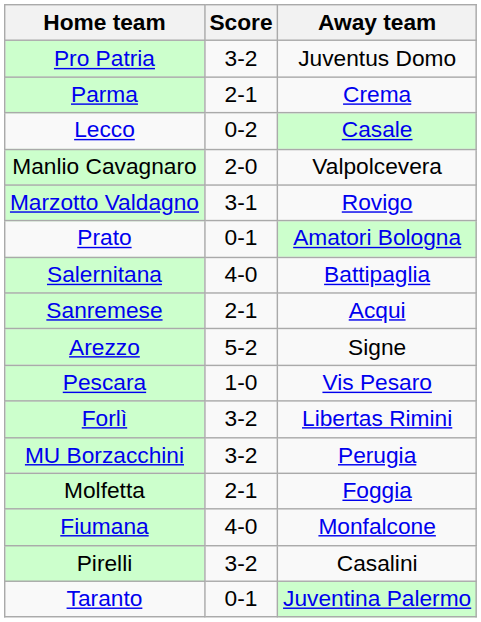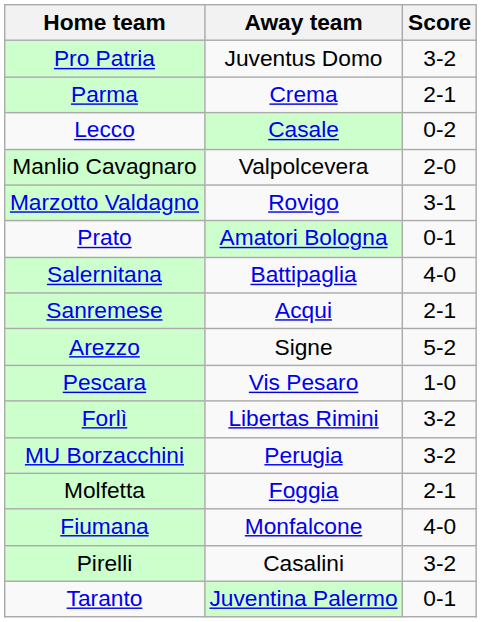 <table class="wikitable" style="text-align: center">
 <tr>
 <th>Home team</th>
+<th>Away team</th>
 <th>Score</th>
-<th>Away team</th>
 </tr>
 <tr>
 <td bgcolor="ccffcc"><a href='#'>Pro Patria</a></td>
+<td>Juventus Domo</td>
 <td>3-2</td>
-<td>Juventus Domo</td>
 </tr>
 <tr>
 <td bgcolor="ccffcc"><a href='#'>Parma</a></td>
+<td><a href='#'>Crema</a></td>
 <td>2-1</td>
-<td><a href='#'>Crema</a></td>
 </tr>
 <tr>
 <td><a href='#'>Lecco</a></td>
+<td bgcolor="ccffcc"><a href='#'>Casale</a></td>
 <td>0-2</td>
-<td bgcolor="ccffcc"><a href='#'>Casale</a></td>
 </tr>
 <tr>
 <td bgcolor="ccffcc">Manlio Cavagnaro</td>
+<td>Valpolcevera</td>
 <td>2-0</td>
-<td>Valpolcevera</td>
 </tr>
 <tr>
 <td bgcolor="ccffcc"><a href='#'>Marzotto Valdagno</a></td>
+<td><a href='#'>Rovigo</a></td>
 <td>3-1</td>
-<td><a href='#'>Rovigo</a></td>
 </tr>
 <tr>
 <td><a href='#'>Prato</a></td>
+<td bgcolor="ccffcc"><a href='#'>Amatori Bologna</a></td>
 <td>0-1</td>
-<td bgcolor="ccffcc"><a href='#'>Amatori Bologna</a></td>
 </tr>
 <tr>
 <td bgcolor="ccffcc"><a href='#'>Salernitana</a></td>
+<td><a href='#'>Battipaglia</a></td>
 <td>4-0</td>
-<td><a href='#'>Battipaglia</a></td>
 </tr>
 <tr>
 <td bgcolor="ccffcc"><a href='#'>Sanremese</a></td>
+<td><a href='#'>Acqui</a></td>
 <td>2-1</td>
-<td><a href='#'>Acqui</a></td>
 </tr>
 <tr>
 <td bgcolor="ccffcc"><a href='#'>Arezzo</a></td>
+<td>Signe</td>
 <td>5-2</td>
-<td>Signe</td>
 </tr>
 <tr>
 <td bgcolor="ccffcc"><a href='#'>Pescara</a></td>
+<td><a href='#'>Vis Pesaro</a></td>
 <td>1-0</td>
-<td><a href='#'>Vis Pesaro</a></td>
 </tr>
 <tr>
 <td bgcolor="ccffcc"><a href='#'>Forlì</a></td>
+<td><a href='#'>Libertas Rimini</a></td>
 <td>3-2</td>
-<td><a href='#'>Libertas Rimini</a></td>
 </tr>
 <tr>
 <td bgcolor="ccffcc"><a href='#'>MU Borzacchini</a></td>
+<td><a href='#'>Perugia</a></td>
 <td>3-2</td>
-<td><a href='#'>Perugia</a></td>
 </tr>
 <tr>
 <td bgcolor="ccffcc">Molfetta</td>
+<td><a href='#'>Foggia</a></td>
 <td>2-1</td>
-<td><a href='#'>Foggia</a></td>
 </tr>
 <tr>
 <td bgcolor="ccffcc"><a href='#'>Fiumana</a></td>
+<td><a href='#'>Monfalcone</a></td>
 <td>4-0</td>
-<td><a href='#'>Monfalcone</a></td>
 </tr>
 <tr>
 <td bgcolor="ccffcc">Pirelli</td>
+<td>Casalini</td>
 <td>3-2</td>
-<td>Casalini</td>
 </tr>
 <tr>
 <td><a href='#'>Taranto</a></td>
+<td bgcolor="ccffcc"><a href='#'>Juventina Palermo</a></td>
 <td>0-1</td>
-<td bgcolor="ccffcc"><a href='#'>Juventina Palermo</a></td>
 </tr>
 </table>
